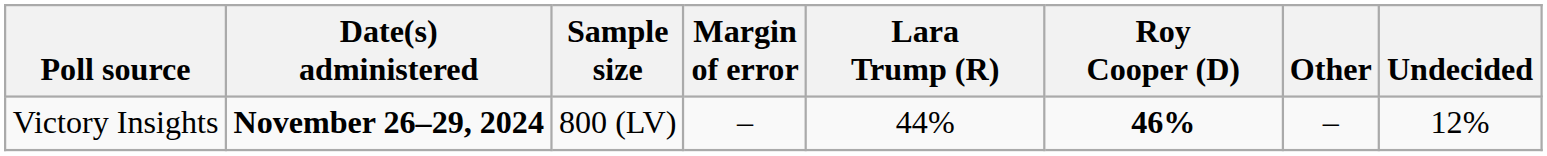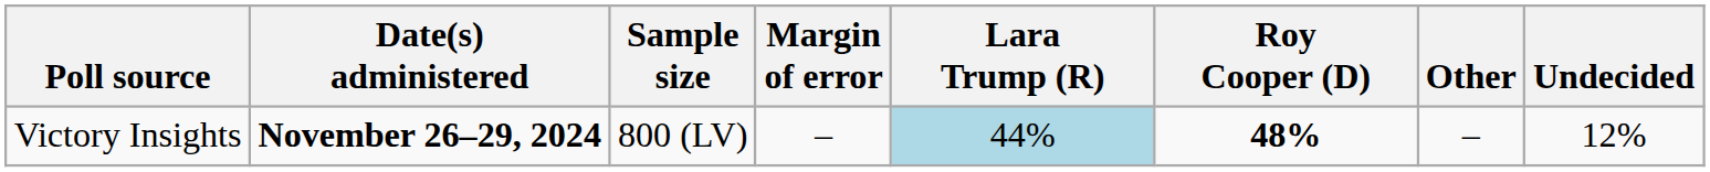 <table class="wikitable" style="font-size:90%;text-align:center;">
 <tr valign=bottom>
 <th>Poll source</th>
 <th>Date(s)<br>administered</th>
 <th>Sample<br>size</th>
 <th>Margin<br>of error</th>
 <th style="width:100px;">Lara<br>Trump (R)</th>
 <th style="width:100px;">Roy<br>Cooper (D)</th>
 <th>Other</th>
 <th>Undecided</th>
 </tr>
 <tr>
 <td style="text-align:left;">Victory Insights</td>
 <td><strong>November 26–29, 2024</strong></td>
 <td>800 (LV)</td>
 <td>–</td>
-<td>44%</td>
-<td><strong>46%</strong></td>
+<td style="background: lightblue;">44%</td>
+<td><strong>48%</strong></td>
 <td>–</td>
 <td>12%</td>
 </tr>
 </table>
